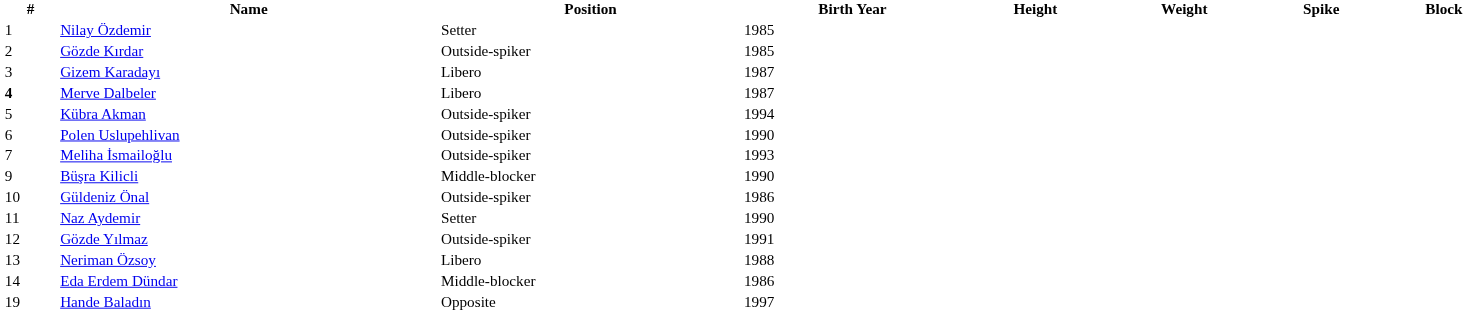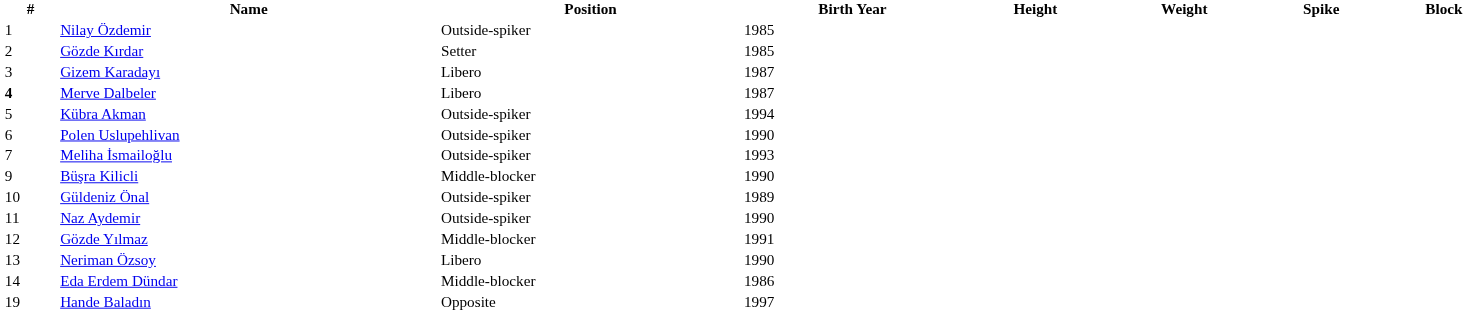 <table class="sortable" style="background:transparent; margin:0px; width:100%;">
 <tr>
 <th>#</th>
 <th>Name</th>
 <th>Position</th>
 <th>Birth Year</th>
 <th>Height</th>
 <th>Weight</th>
 <th>Spike</th>
 <th>Block</th>
 </tr>
 <tr>
 <td>1</td>
 <td><a href='#'>Nilay Özdemir</a></td>
-<td>Setter</td>
+<td>Outside-spiker</td>
 <td>1985</td>
 <td></td>
 <td></td>
 <td></td>
 <td></td>
 </tr>
 <tr>
 <td>2</td>
 <td><a href='#'>Gözde Kırdar</a></td>
-<td>Outside-spiker</td>
+<td>Setter</td>
 <td>1985</td>
 <td></td>
 <td></td>
 <td></td>
 <td></td>
 </tr>
 <tr>
 <td>3</td>
 <td><a href='#'>Gizem Karadayı</a></td>
 <td>Libero</td>
 <td>1987</td>
 <td></td>
 <td></td>
 <td></td>
 <td></td>
 </tr>
 <tr>
 <td><strong>4</strong></td>
 <td><a href='#'>Merve Dalbeler</a></td>
 <td>Libero</td>
 <td>1987</td>
 <td></td>
 <td></td>
 <td></td>
 <td></td>
 </tr>
 <tr>
 <td>5</td>
 <td><a href='#'>Kübra Akman</a></td>
 <td>Outside-spiker</td>
 <td>1994</td>
 <td></td>
 <td></td>
 <td></td>
 <td></td>
 </tr>
 <tr>
 <td>6</td>
 <td><a href='#'>Polen Uslupehlivan</a></td>
 <td>Outside-spiker</td>
 <td>1990</td>
 <td></td>
 <td></td>
 <td></td>
 <td></td>
 </tr>
 <tr>
 <td>7</td>
 <td><a href='#'>Meliha İsmailoğlu</a></td>
 <td>Outside-spiker</td>
 <td>1993</td>
 <td></td>
 <td></td>
 <td></td>
 <td></td>
 </tr>
 <tr>
 <td>9</td>
 <td><a href='#'>Büşra Kilicli</a></td>
 <td>Middle-blocker</td>
 <td>1990</td>
 <td></td>
 <td></td>
 <td></td>
 <td></td>
 </tr>
 <tr>
 <td>10</td>
 <td><a href='#'>Güldeniz Önal</a></td>
 <td>Outside-spiker</td>
-<td>1986</td>
+<td>1989</td>
 <td></td>
 <td></td>
 <td></td>
 <td></td>
 </tr>
 <tr>
 <td>11</td>
 <td><a href='#'>Naz Aydemir</a></td>
-<td>Setter</td>
+<td>Outside-spiker</td>
 <td>1990</td>
 <td></td>
 <td></td>
 <td></td>
 <td></td>
 </tr>
 <tr>
 <td>12</td>
 <td><a href='#'>Gözde Yılmaz</a></td>
-<td>Outside-spiker</td>
+<td>Middle-blocker</td>
 <td>1991</td>
 <td></td>
 <td></td>
 <td></td>
 <td></td>
 </tr>
 <tr>
 <td>13</td>
 <td><a href='#'>Neriman Özsoy</a></td>
 <td>Libero</td>
-<td>1988</td>
+<td>1990</td>
 <td></td>
 <td></td>
 <td></td>
 <td></td>
 </tr>
 <tr>
 <td>14</td>
 <td><a href='#'>Eda Erdem Dündar</a></td>
 <td>Middle-blocker</td>
 <td>1986</td>
 <td></td>
 <td></td>
 <td></td>
 <td></td>
 </tr>
 <tr>
 <td>19</td>
 <td><a href='#'>Hande Baladın</a></td>
 <td>Opposite</td>
 <td>1997</td>
 <td></td>
 <td></td>
 <td></td>
 <td></td>
 </tr>
 <tr>
 </tr>
 </table>
